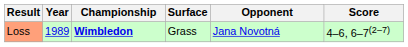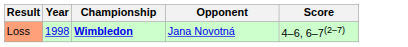 <table class="sortable wikitable">
 <tr>
 <th>Result</th>
 <th>Year</th>
 <th style="width:130px">Championship</th>
-<th style="width:50px">Surface</th>
 <th style="width:160px">Opponent</th>
 <th style="width:110px"  class="unsortable">Score</th>
 </tr>
 <tr style="background:#ccffcc;">
 <td style="background:#ffa07a;">Loss</td>
-<td><a href='#'>1989</a></td>
+<td><a href='#'>1998</a></td>
 <td><strong><a href='#'>Wimbledon</a></strong></td>
-<td>Grass</td>
 <td> <a href='#'>Jana Novotná</a></td>
 <td>4–6, 6–7<sup>(2–7)</sup></td>
 </tr>
 </table>
